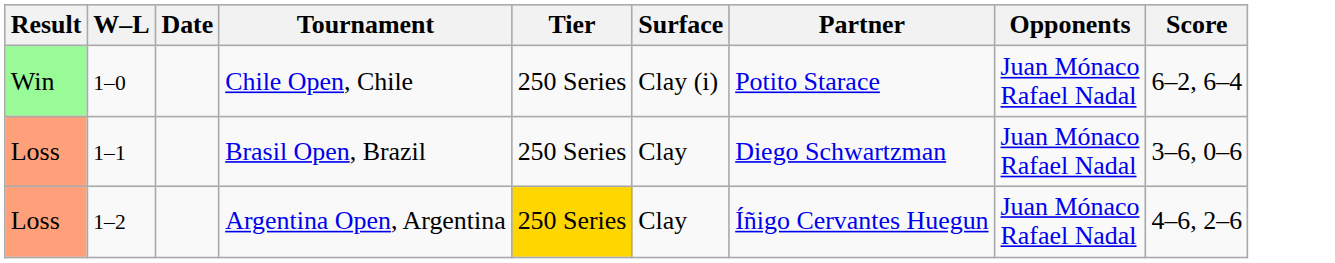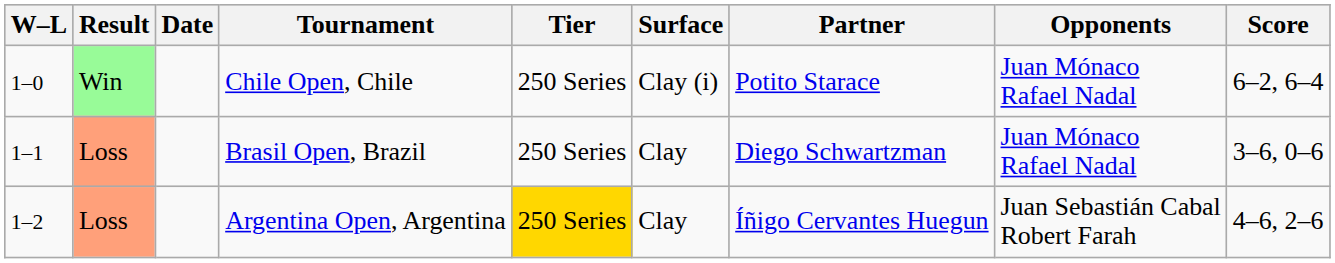 <table class="sortable wikitable">
 <tr>
+<th class="unsortable">W–L</th>
 <th>Result</th>
-<th class="unsortable">W–L</th>
 <th>Date</th>
 <th>Tournament</th>
 <th>Tier</th>
 <th>Surface</th>
 <th>Partner</th>
 <th>Opponents</th>
 <th class="unsortable">Score</th>
 </tr>
 <tr>
+<td><small>1–0</small></td>
 <td bgcolor=98FB98>Win</td>
-<td><small>1–0</small></td>
 <td><a href='#'></a></td>
 <td><a href='#'>Chile Open</a>, Chile</td>
 <td>250 Series</td>
 <td>Clay (i)</td>
 <td> <a href='#'>Potito Starace</a></td>
 <td> <a href='#'>Juan Mónaco</a><br> <a href='#'>Rafael Nadal</a></td>
 <td>6–2, 6–4</td>
 </tr>
 <tr>
+<td><small>1–1</small></td>
 <td bgcolor=FFA07A>Loss</td>
-<td><small>1–1</small></td>
 <td><a href='#'></a></td>
 <td><a href='#'>Brasil Open</a>, Brazil</td>
 <td>250 Series</td>
 <td>Clay</td>
 <td> <a href='#'>Diego Schwartzman</a></td>
 <td> <a href='#'>Juan Mónaco</a><br> <a href='#'>Rafael Nadal</a></td>
 <td>3–6, 0–6</td>
 </tr>
 <tr>
+<td><small>1–2</small></td>
 <td bgcolor=FFA07A>Loss</td>
-<td><small>1–2</small></td>
 <td><a href='#'></a></td>
 <td><a href='#'>Argentina Open</a>, Argentina</td>
 <td style="background: gold;">250 Series</td>
 <td>Clay</td>
 <td> <a href='#'>Íñigo Cervantes Huegun</a></td>
-<td> <a href='#'>Juan Mónaco</a><br> <a href='#'>Rafael Nadal</a></td>
+<td> Juan Sebastián Cabal<br> Robert Farah</td>
 <td>4–6, 2–6</td>
 </tr>
 </table>
